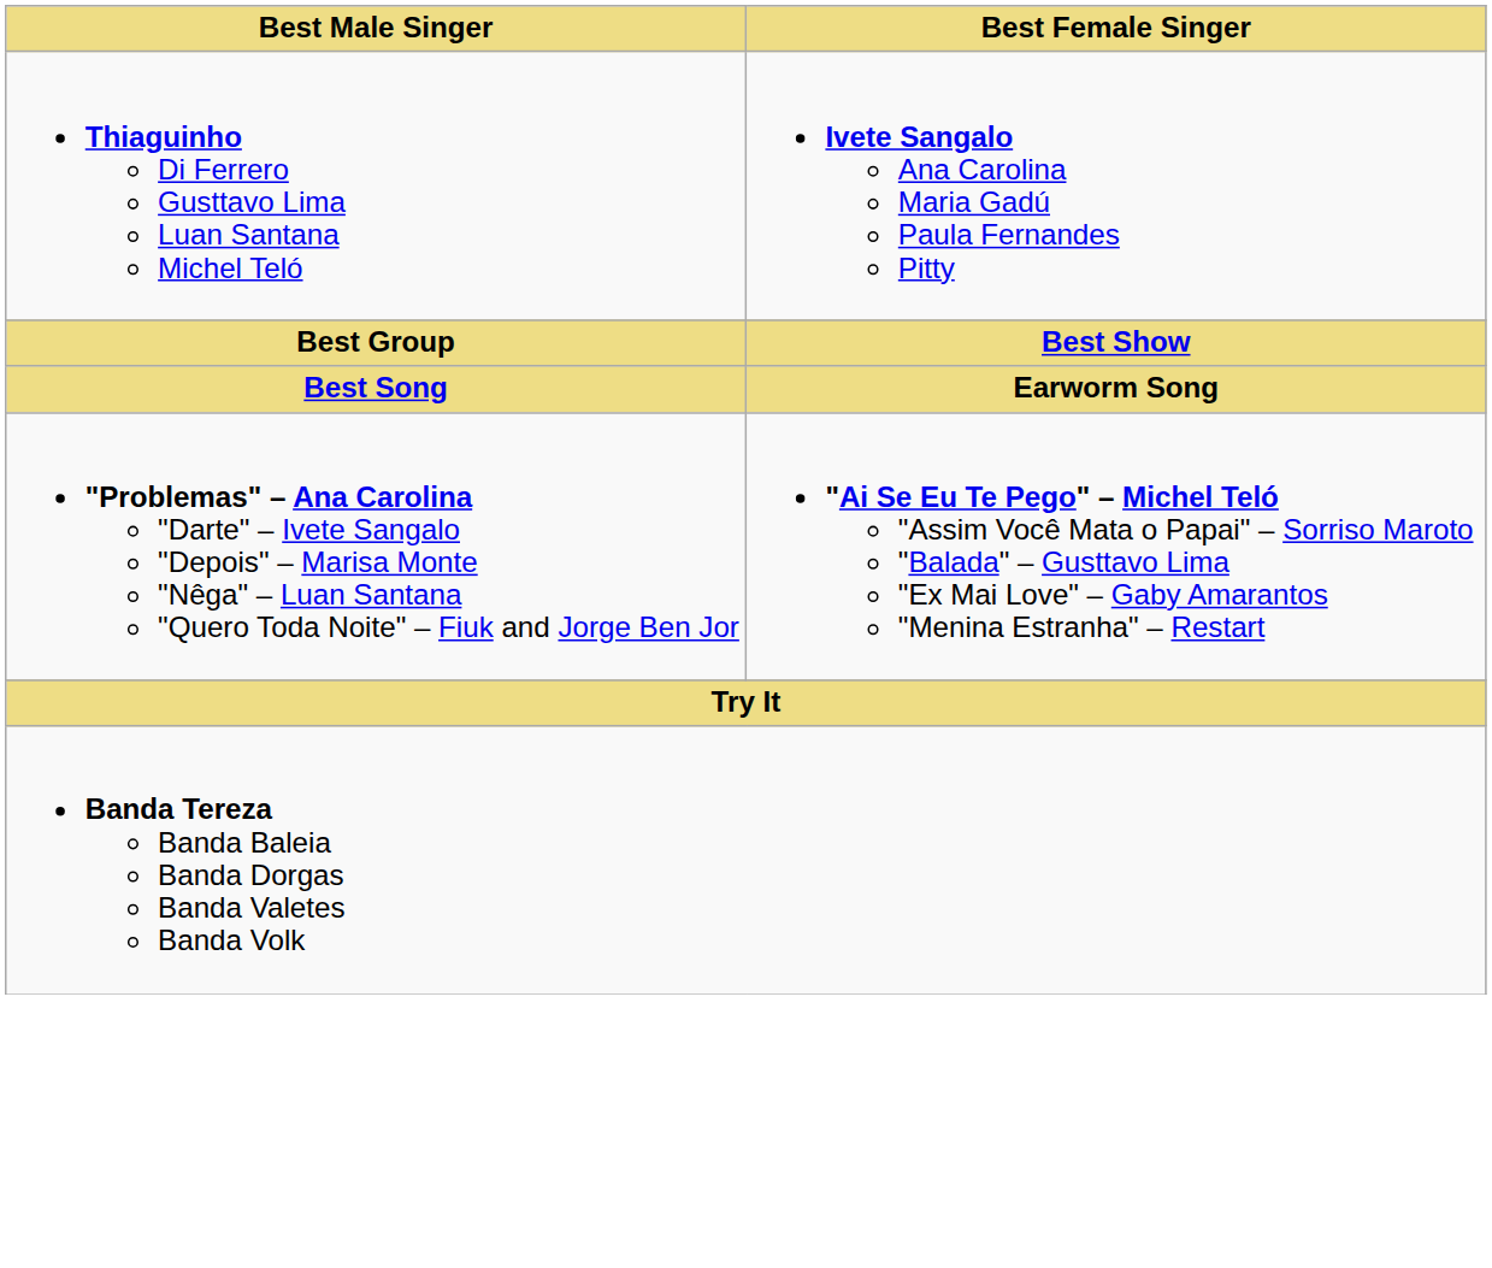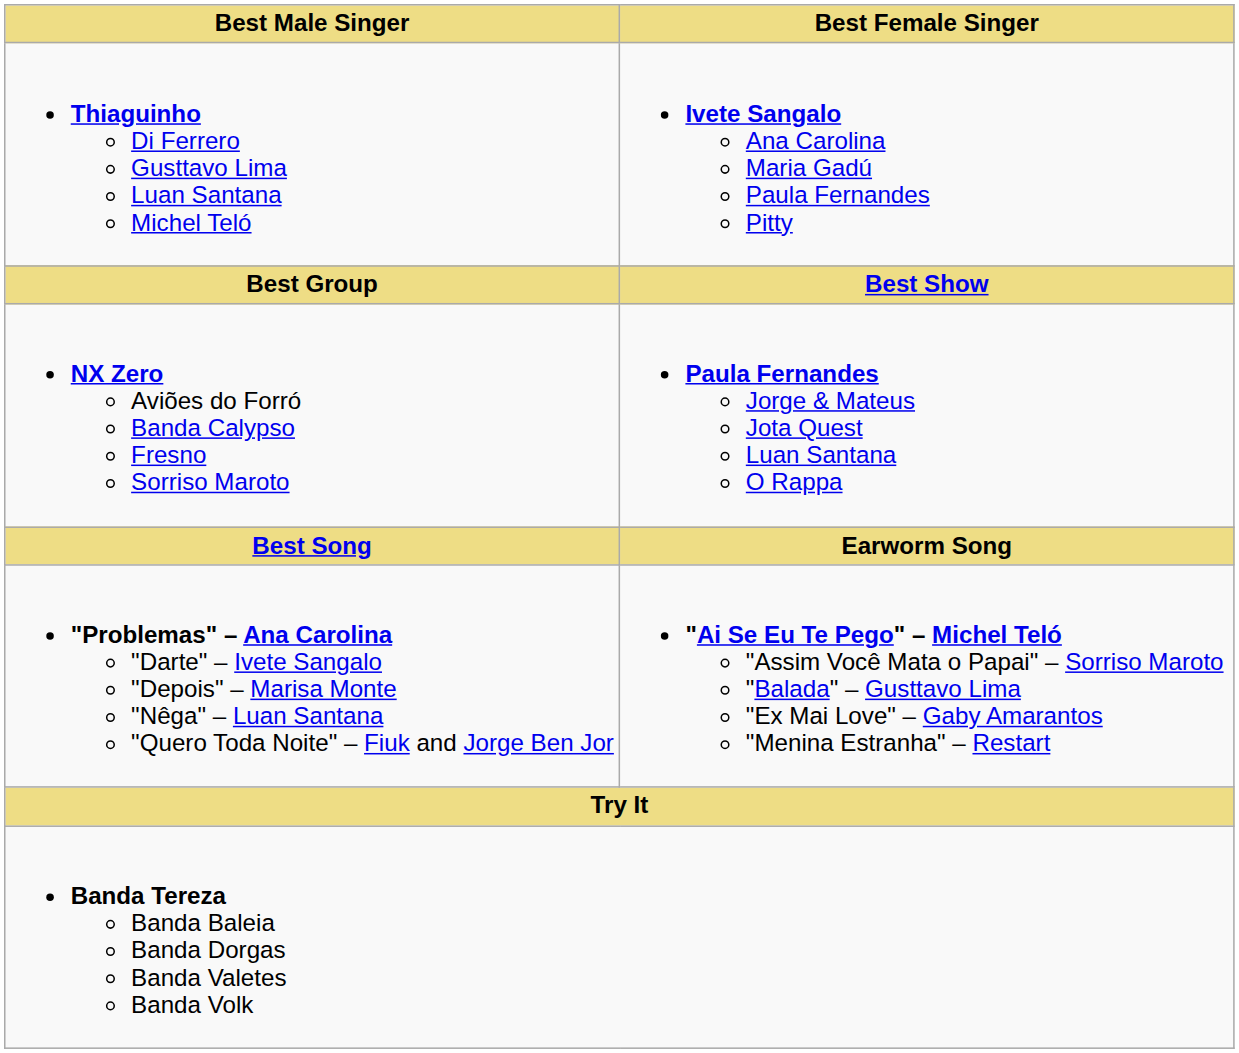 <table class="wikitable" style="width=">
 <tr>
 <th scope="col" width="50%" style="background:#EEDD85;">Best Male Singer</th>
 <th scope="col" width="50%" style="background:#EEDD85;">Best Female Singer</th>
 </tr>
 <tr>
 <td style="vertical-align:top"><br><ul><li><strong><a href='#'>Thiaguinho</a></strong><ul><li><a href='#'>Di Ferrero</a></li><li><a href='#'>Gusttavo Lima</a></li><li><a href='#'>Luan Santana</a></li><li><a href='#'>Michel Teló</a></li></ul></li></ul></td>
 <td style="vertical-align:top"><br><ul><li><strong><a href='#'>Ivete Sangalo</a></strong><ul><li><a href='#'>Ana Carolina</a></li><li><a href='#'>Maria Gadú</a></li><li><a href='#'>Paula Fernandes</a></li><li><a href='#'>Pitty</a></li></ul></li></ul></td>
 </tr>
 <tr>
 <th scope="col" width="50%" style="background:#EEDD85;">Best Group</th>
 <th scope="col" width="50%" style="background:#EEDD85;"><a href='#'>Best Show</a></th>
+</tr>
+<tr>
+<td style="vertical-align:top"><br><ul><li><strong><a href='#'>NX Zero</a></strong><ul><li>Aviões do Forró</li><li><a href='#'>Banda Calypso</a></li><li><a href='#'>Fresno</a></li><li><a href='#'>Sorriso Maroto</a></li></ul></li></ul></td>
+<td style="vertical-align:top"><br><ul><li><strong><a href='#'>Paula Fernandes</a></strong><ul><li><a href='#'>Jorge & Mateus</a></li><li><a href='#'>Jota Quest</a></li><li><a href='#'>Luan Santana</a></li><li><a href='#'>O Rappa</a></li></ul></li></ul></td>
 </tr>
 <tr>
 <th scope="col" width="50%" style="background:#EEDD85;"><a href='#'>Best Song</a></th>
 <th scope="col" width="50%" style="background:#EEDD85;">Earworm Song</th>
 </tr>
 <tr>
 <td style="vertical-align:top"><br><ul><li><strong>"Problemas" – <a href='#'>Ana Carolina</a></strong><ul><li>"Darte" – <a href='#'>Ivete Sangalo</a></li><li>"Depois" – <a href='#'>Marisa Monte</a></li><li>"Nêga" – <a href='#'>Luan Santana</a></li><li>"Quero Toda Noite" – <a href='#'>Fiuk</a> and <a href='#'>Jorge Ben Jor</a></li></ul></li></ul></td>
 <td style="vertical-align:top"><br><ul><li><strong>"<a href='#'>Ai Se Eu Te Pego</a>" – <a href='#'>Michel Teló</a></strong><ul><li>"Assim Você Mata o Papai" – <a href='#'>Sorriso Maroto</a></li><li>"<a href='#'>Balada</a>" – <a href='#'>Gusttavo Lima</a></li><li>"Ex Mai Love" – <a href='#'>Gaby Amarantos</a></li><li>"Menina Estranha" – <a href='#'>Restart</a></li></ul></li></ul></td>
 </tr>
 <tr>
 <th colspan="2" scope="col" width="50%" style="background:#EEDD85;">Try It</th>
 </tr>
 <tr>
 <td colspan="2" style="vertical-align:top"><br><ul><li><strong>Banda Tereza</strong><ul><li>Banda Baleia</li><li>Banda Dorgas</li><li>Banda Valetes</li><li>Banda Volk</li></ul></li></ul></td>
 </tr>
 </table>
